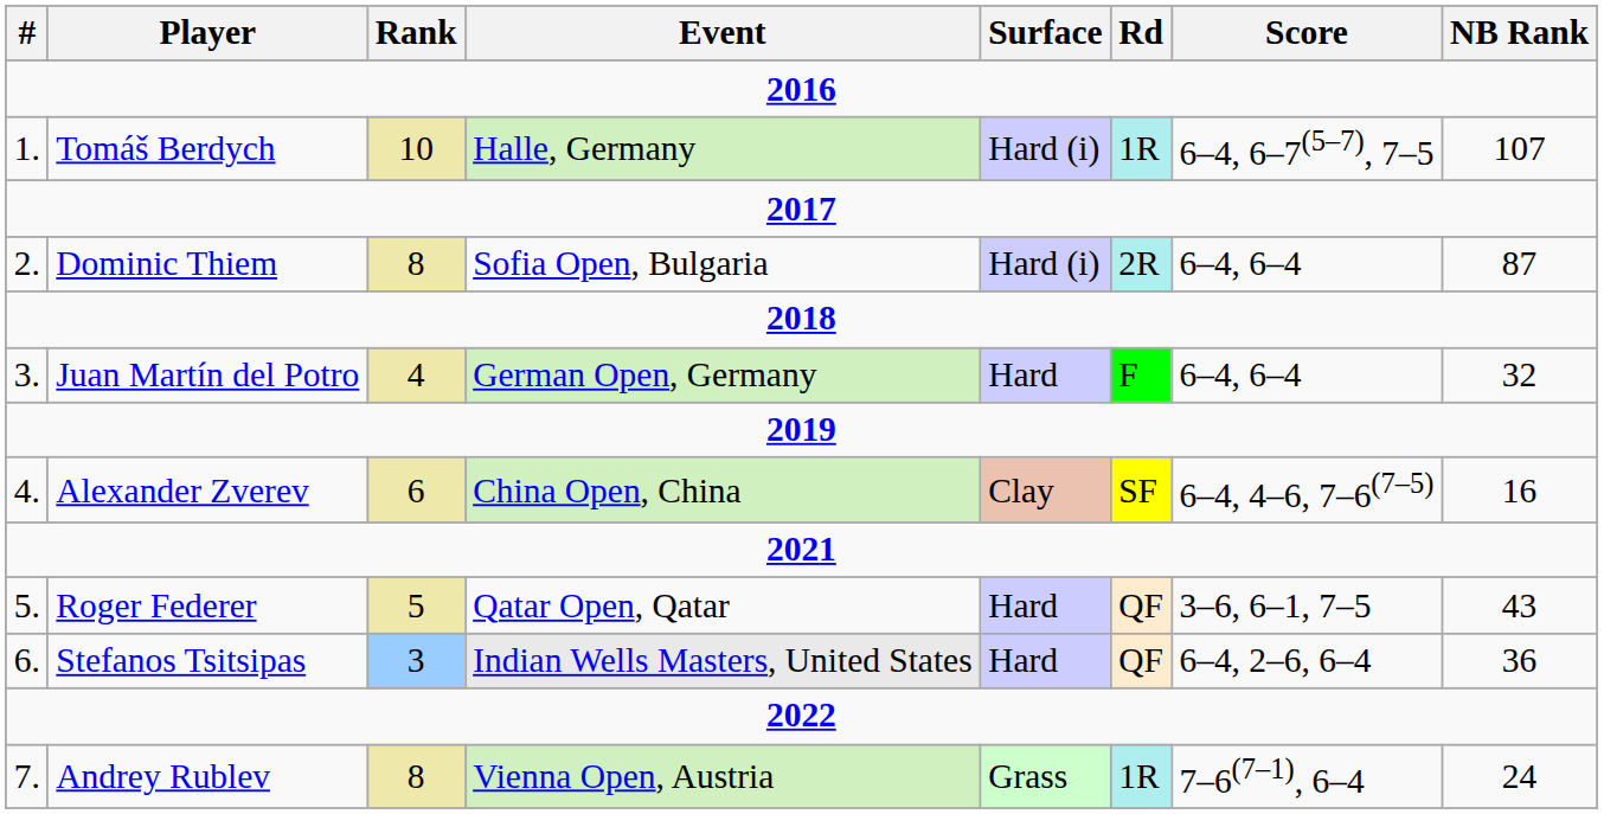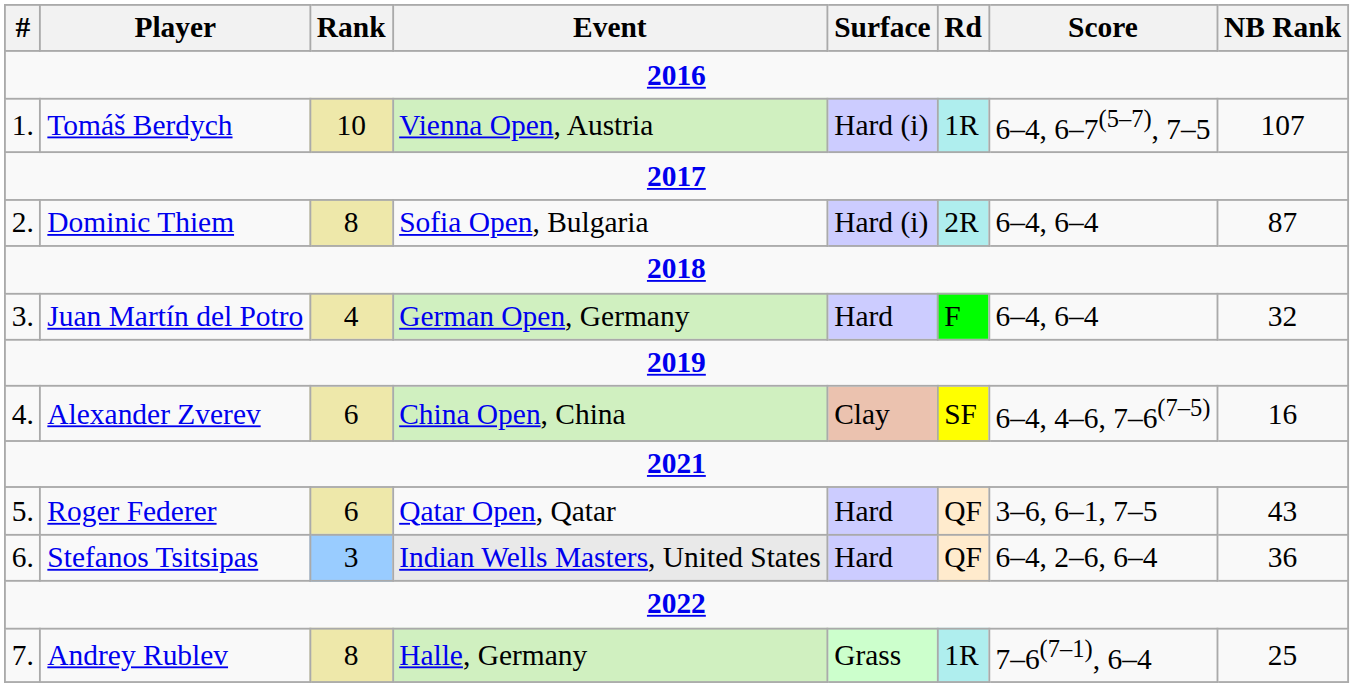 <table class=wikitable>
 <tr>
 <th>#</th>
 <th>Player</th>
 <th>Rank</th>
 <th>Event</th>
 <th>Surface</th>
 <th>Rd</th>
 <th>Score</th>
 <th>NB Rank</th>
 </tr>
 <tr>
 <td style=text-align:center colspan=8><strong><a href='#'>2016</a></strong></td>
 </tr>
 <tr>
 <td>1.</td>
 <td> <a href='#'>Tomáš Berdych</a></td>
 <td style=text-align:center bgcolor=#eee8aa>10</td>
-<td bgcolor=#d0f0c0><a href='#'>Halle</a>, Germany</td>
+<td bgcolor=#d0f0c0><a href='#'>Vienna Open</a>, Austria</td>
 <td bgcolor=#ccccff>Hard (i)</td>
 <td bgcolor=#afeeee>1R</td>
 <td>6–4, 6–7<sup>(5–7)</sup>, 7–5</td>
 <td style=text-align:center>107</td>
 </tr>
 <tr>
 <td style=text-align:center colspan=8><strong><a href='#'>2017</a></strong></td>
 </tr>
 <tr>
 <td>2.</td>
 <td> <a href='#'>Dominic Thiem</a></td>
 <td style=text-align:center bgcolor=#eee8aa>8</td>
 <td><a href='#'>Sofia Open</a>, Bulgaria</td>
 <td bgcolor=#ccccff>Hard (i)</td>
 <td bgcolor=#afeeee>2R</td>
 <td>6–4, 6–4</td>
 <td style=text-align:center>87</td>
 </tr>
 <tr>
 <td style=text-align:center colspan=8><strong><a href='#'>2018</a></strong></td>
 </tr>
 <tr>
 <td>3.</td>
 <td> <a href='#'>Juan Martín del Potro</a></td>
 <td style=text-align:center bgcolor=#eee8aa>4</td>
 <td bgcolor=#d0f0c0><a href='#'>German Open</a>, Germany</td>
 <td bgcolor=#ccccff>Hard</td>
 <td bgcolor=lime>F</td>
 <td>6–4, 6–4</td>
 <td style=text-align:center>32</td>
 </tr>
 <tr>
 <td style=text-align:center colspan=8><strong><a href='#'>2019</a></strong></td>
 </tr>
 <tr>
 <td>4.</td>
 <td> <a href='#'>Alexander Zverev</a></td>
 <td style=text-align:center bgcolor=#eee8aa>6</td>
 <td bgcolor=#d0f0c0><a href='#'>China Open</a>, China</td>
 <td bgcolor=EBC2AF>Clay</td>
 <td style=background:yellow>SF</td>
 <td>6–4, 4–6, 7–6<sup>(7–5)</sup></td>
 <td style=text-align:center>16</td>
 </tr>
 <tr>
 <td style=text-align:center colspan=8><strong><a href='#'>2021</a></strong></td>
 </tr>
 <tr>
 <td>5.</td>
 <td> <a href='#'>Roger Federer</a></td>
-<td style=text-align:center bgcolor=#eee8aa>5</td>
+<td style=text-align:center bgcolor=#eee8aa>6</td>
 <td><a href='#'>Qatar Open</a>, Qatar</td>
 <td bgcolor=#ccccff>Hard</td>
 <td bgcolor=#ffebcd>QF</td>
 <td>3–6, 6–1, 7–5</td>
 <td style=text-align:center>43</td>
 </tr>
 <tr>
 <td>6.</td>
 <td> <a href='#'>Stefanos Tsitsipas</a></td>
 <td style=text-align:center bgcolor=#9cf>3</td>
 <td bgcolor=e9e9e9><a href='#'>Indian Wells Masters</a>, United States</td>
 <td bgcolor=#ccccff>Hard</td>
 <td bgcolor=#ffebcd>QF</td>
 <td>6–4, 2–6, 6–4</td>
 <td style=text-align:center>36</td>
 </tr>
 <tr>
 <td style=text-align:center colspan=8><strong><a href='#'>2022</a></strong></td>
 </tr>
 <tr>
 <td>7.</td>
 <td> <a href='#'>Andrey Rublev</a></td>
 <td style=text-align:center bgcolor=#eee8aa>8</td>
-<td bgcolor=#d0f0c0><a href='#'>Vienna Open</a>, Austria</td>
+<td bgcolor=#d0f0c0><a href='#'>Halle</a>, Germany</td>
 <td style="background:#cfc;">Grass</td>
 <td bgcolor=#afeeee>1R</td>
 <td>7–6<sup>(7–1)</sup>, 6–4</td>
-<td style=text-align:center>24</td>
+<td style=text-align:center>25</td>
 </tr>
 </table>
